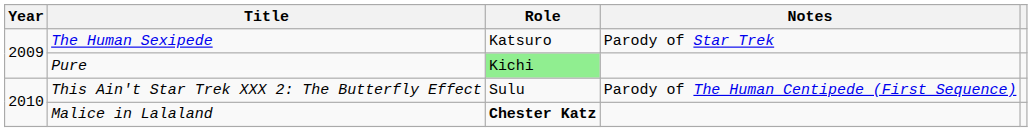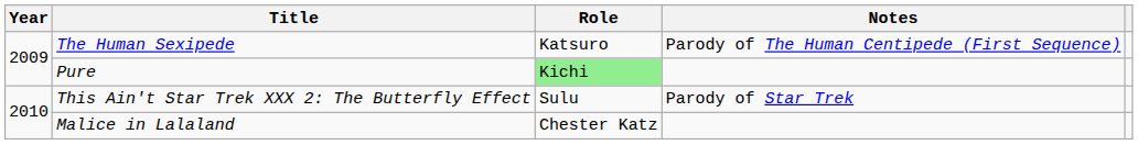 <table class="wikitable plainrowheaders sortable">
 <tr>
 <th scope="col">Year</th>
 <th scope="col">Title</th>
 <th scope="col">Role</th>
 <th scope="col" class="unsortable">Notes</th>
 <th scope="col" class="unsortable"></th>
 </tr>
 <tr>
 <td style="text-align:center;" rowspan="2">2009</td>
 <td><em><a href='#'>The Human Sexipede</a></em></td>
 <td>Katsuro</td>
-<td>Parody of <em><a href='#'>Star Trek</a></em></td>
+<td>Parody of <em><a href='#'>The Human Centipede (First Sequence)</a></em></td>
 <td style="text-align:center;"></td>
 </tr>
 <tr>
 <td><em>Pure</em></td>
 <td style="background: lightgreen;">Kichi</td>
 <td></td>
 <td style="text-align:center;"></td>
 </tr>
 <tr>
 <td style="text-align:center;" rowspan="2">2010</td>
 <td><em>This Ain't Star Trek XXX 2: The Butterfly Effect</em></td>
 <td>Sulu</td>
-<td>Parody of <em><a href='#'>The Human Centipede (First Sequence)</a></em></td>
+<td>Parody of <em><a href='#'>Star Trek</a></em></td>
 <td style="text-align:center;"></td>
 </tr>
 <tr>
 <td><em>Malice in Lalaland</em></td>
-<td><strong>Chester Katz</strong></td>
+<td>Chester Katz</td>
 <td></td>
 <td style="text-align:center;"></td>
 </tr>
 </table>
